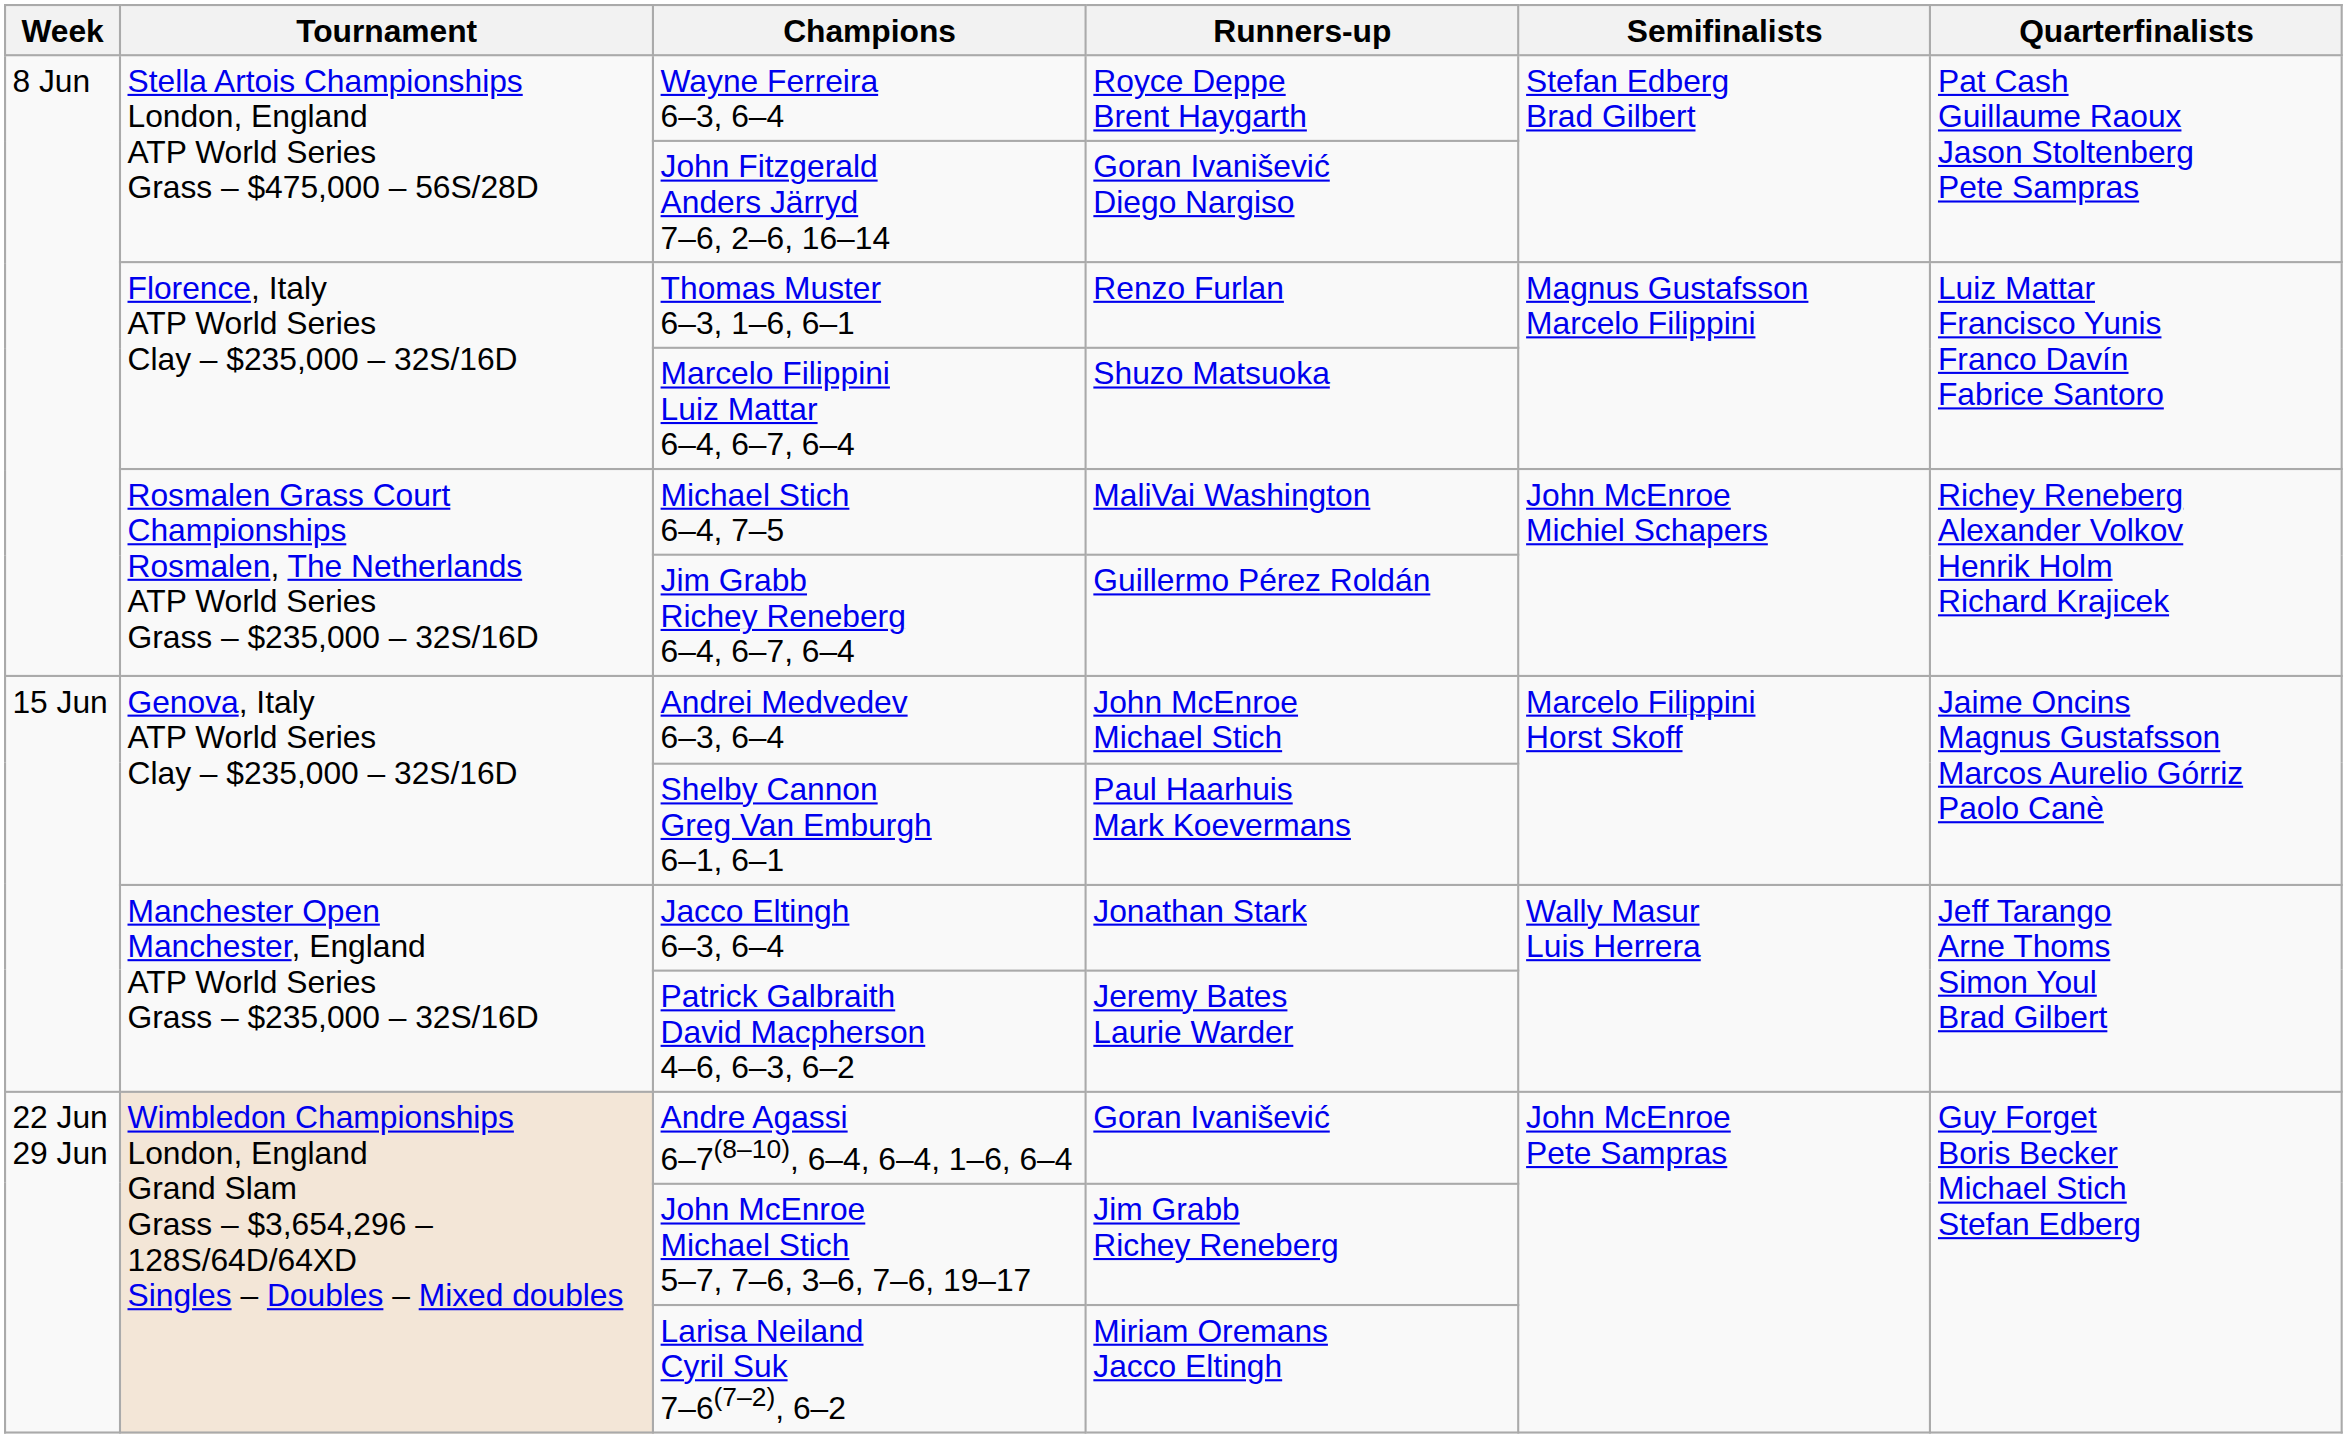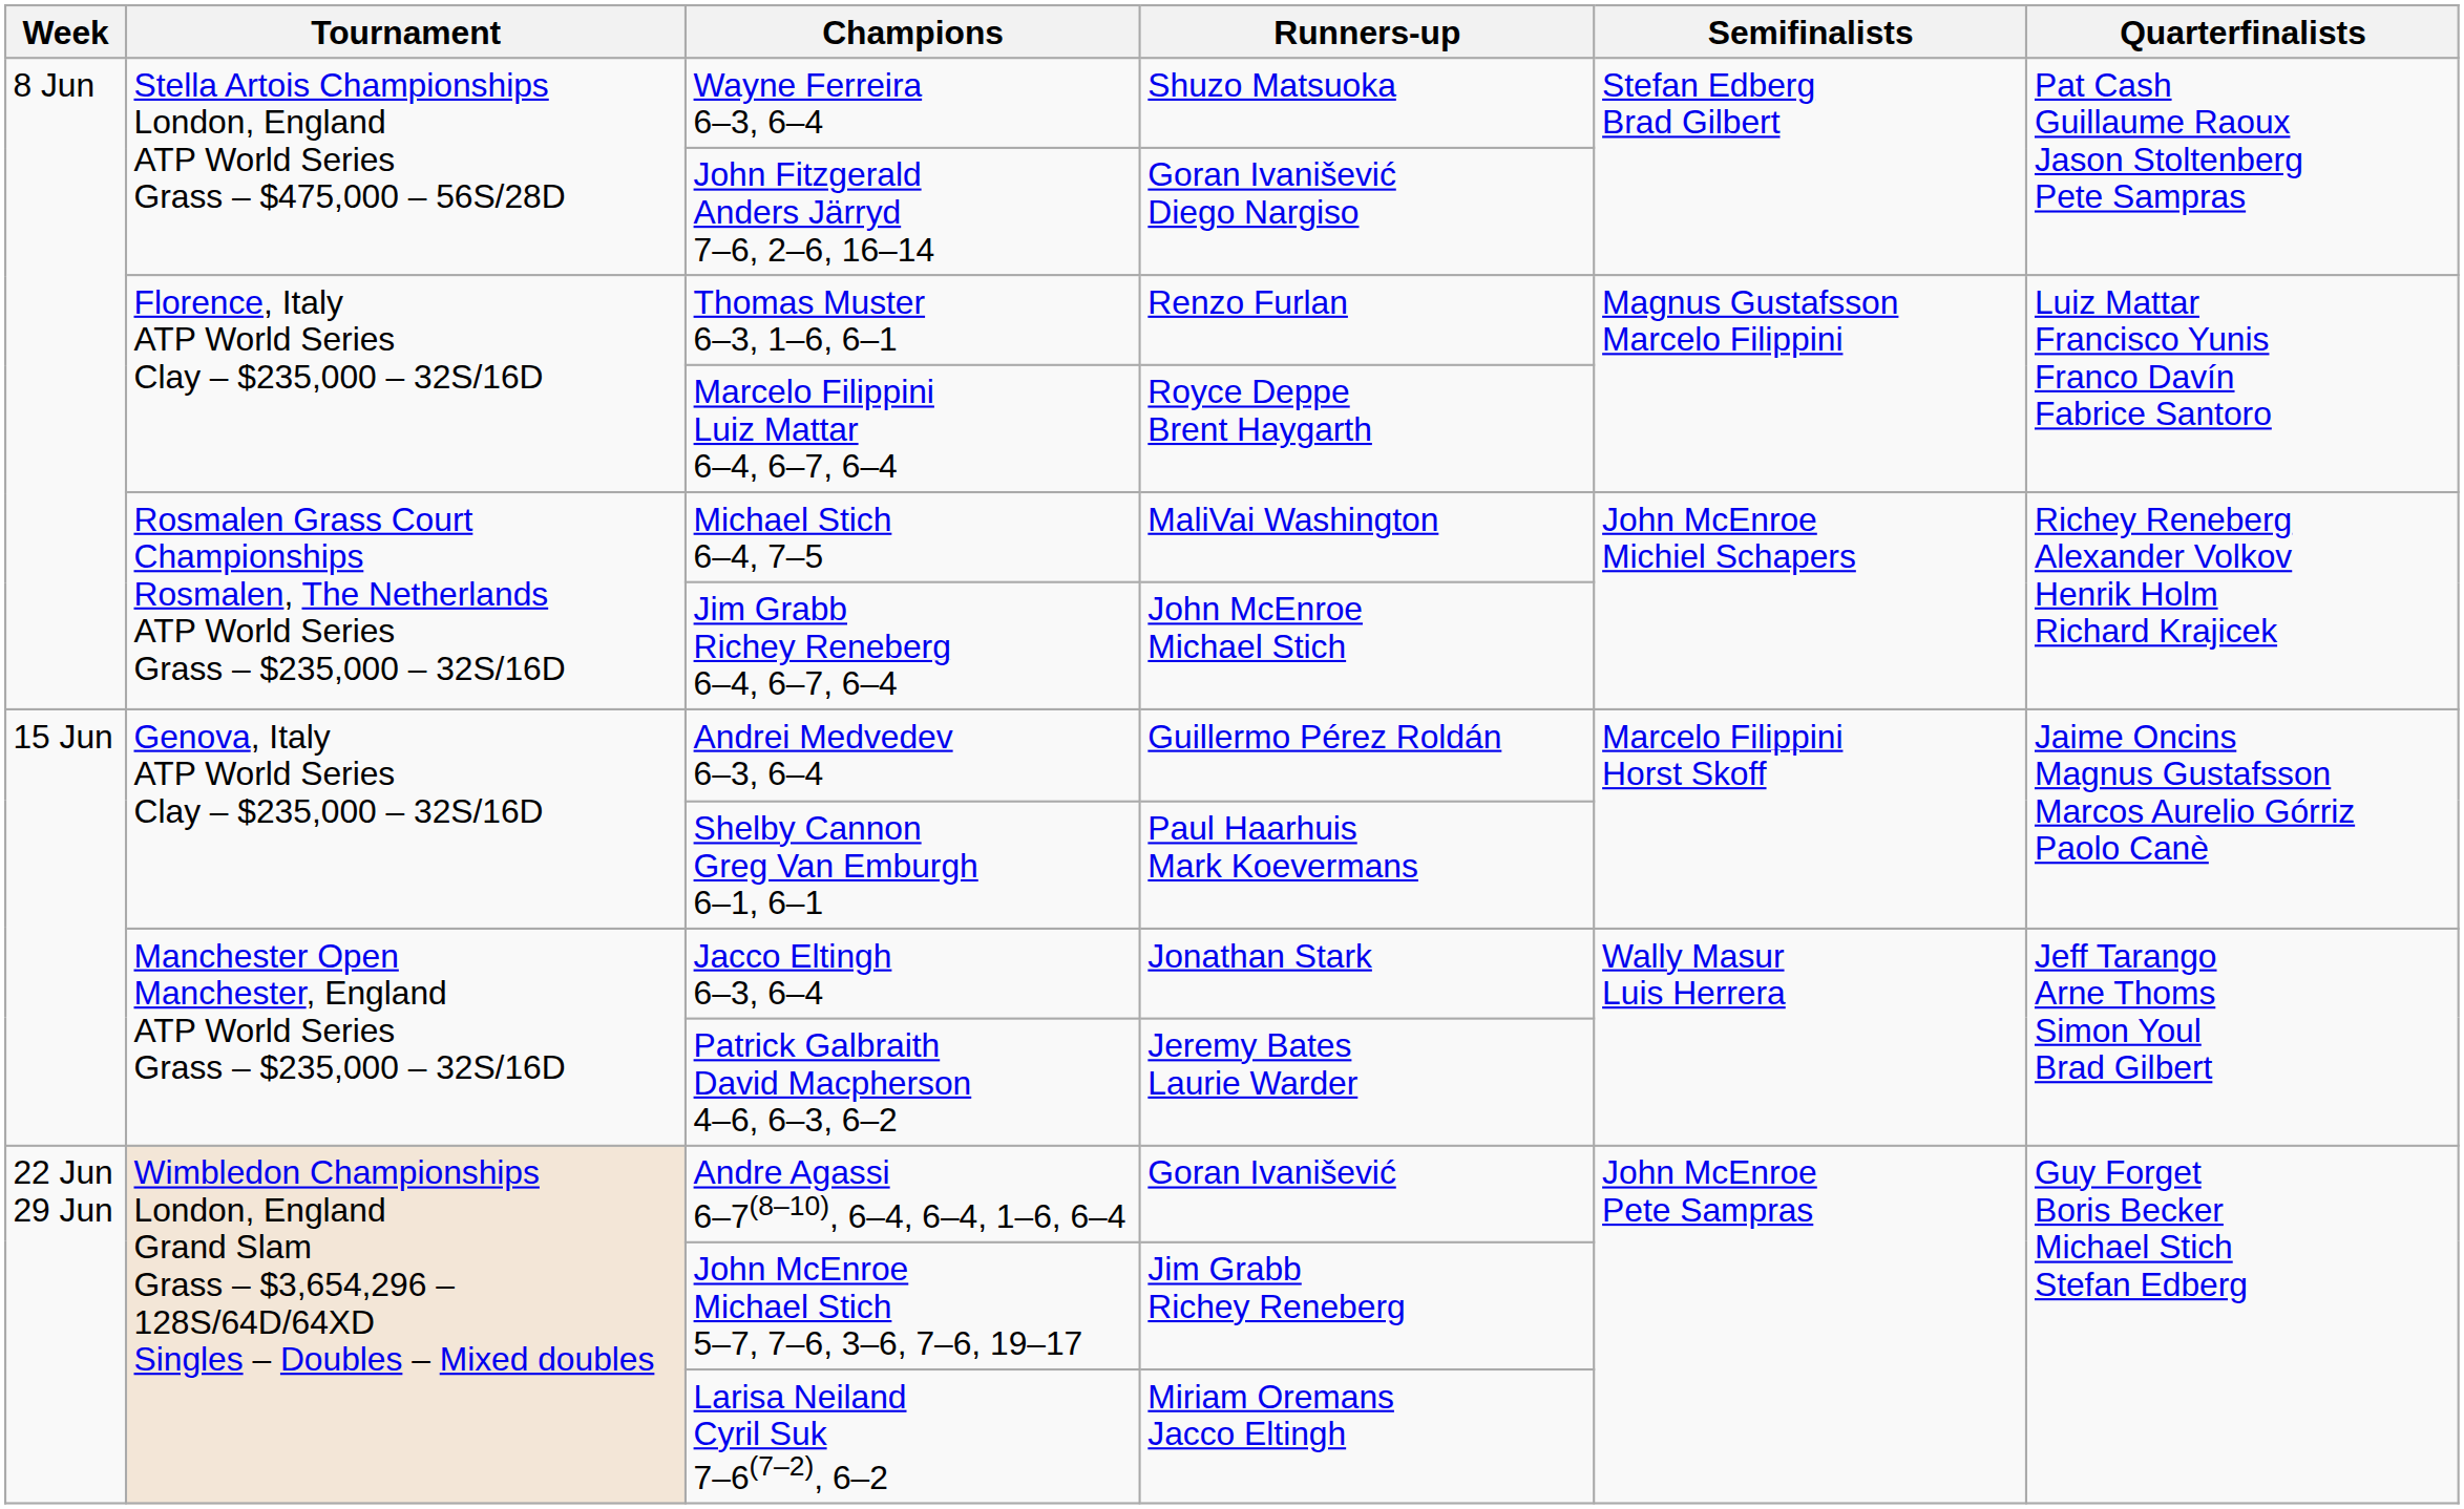 <table class=wikitable style=font-size:95%>
 <tr>
 <th style="width:48px;">Week</th>
 <th style="width:248px;">Tournament</th>
 <th style="width:200px;">Champions</th>
 <th style="width:200px;">Runners-up</th>
 <th style="width:190px;">Semifinalists</th>
 <th style="width:190px;">Quarterfinalists</th>
 </tr>
 <tr valign=top>
 <td rowspan=6>8 Jun</td>
 <td rowspan=2><a href='#'>Stella Artois Championships</a> <br> London, England<br>ATP World Series <br> Grass – $475,000 – 56S/28D</td>
 <td> <a href='#'>Wayne Ferreira</a><br> 6–3, 6–4</td>
-<td> <a href='#'>Royce Deppe</a> <br>  <a href='#'>Brent Haygarth</a></td>
+<td> <a href='#'>Shuzo Matsuoka</a></td>
 <td rowspan=2> <a href='#'>Stefan Edberg</a><br> <a href='#'>Brad Gilbert</a></td>
 <td rowspan=2> <a href='#'>Pat Cash</a><br> <a href='#'>Guillaume Raoux</a><br> <a href='#'>Jason Stoltenberg</a><br> <a href='#'>Pete Sampras</a></td>
 </tr>
 <tr valign=top>
 <td> <a href='#'>John Fitzgerald</a> <br>  <a href='#'>Anders Järryd</a><br> 7–6, 2–6, 16–14</td>
 <td> <a href='#'>Goran Ivanišević</a> <br>  <a href='#'>Diego Nargiso</a></td>
 </tr>
 <tr valign=top>
 <td rowspan=2><a href='#'>Florence</a>, Italy<br>ATP World Series <br> Clay – $235,000 – 32S/16D</td>
 <td> <a href='#'>Thomas Muster</a><br> 6–3, 1–6, 6–1</td>
 <td> <a href='#'>Renzo Furlan</a></td>
 <td rowspan=2> <a href='#'>Magnus Gustafsson</a><br> <a href='#'>Marcelo Filippini</a></td>
 <td rowspan=2> <a href='#'>Luiz Mattar</a><br> <a href='#'>Francisco Yunis</a><br> <a href='#'>Franco Davín</a><br> <a href='#'>Fabrice Santoro</a></td>
 </tr>
 <tr valign=top>
 <td> <a href='#'>Marcelo Filippini</a> <br>  <a href='#'>Luiz Mattar</a><br> 6–4, 6–7, 6–4</td>
-<td> <a href='#'>Shuzo Matsuoka</a></td>
+<td> <a href='#'>Royce Deppe</a> <br>  <a href='#'>Brent Haygarth</a></td>
 </tr>
 <tr valign=top>
 <td rowspan=2><a href='#'>Rosmalen Grass Court Championships</a> <br> <a href='#'>Rosmalen</a>, <a href='#'>The Netherlands</a><br>ATP World Series <br> Grass – $235,000 – 32S/16D</td>
 <td> <a href='#'>Michael Stich</a><br> 6–4, 7–5</td>
 <td> <a href='#'>MaliVai Washington</a></td>
 <td rowspan=2> <a href='#'>John McEnroe</a><br> <a href='#'>Michiel Schapers</a></td>
 <td rowspan=2> <a href='#'>Richey Reneberg</a><br> <a href='#'>Alexander Volkov</a><br> <a href='#'>Henrik Holm</a><br> <a href='#'>Richard Krajicek</a></td>
 </tr>
 <tr valign=top>
 <td> <a href='#'>Jim Grabb</a> <br>  <a href='#'>Richey Reneberg</a><br> 6–4, 6–7, 6–4</td>
-<td> <a href='#'>Guillermo Pérez Roldán</a></td>
+<td> <a href='#'>John McEnroe</a> <br>  <a href='#'>Michael Stich</a></td>
 </tr>
 <tr valign=top>
 <td rowspan=4>15 Jun</td>
 <td rowspan=2><a href='#'>Genova</a>, Italy<br>ATP World Series <br> Clay – $235,000 – 32S/16D</td>
 <td> <a href='#'>Andrei Medvedev</a><br> 6–3, 6–4</td>
-<td> <a href='#'>John McEnroe</a> <br>  <a href='#'>Michael Stich</a></td>
+<td> <a href='#'>Guillermo Pérez Roldán</a></td>
 <td rowspan=2> <a href='#'>Marcelo Filippini</a><br> <a href='#'>Horst Skoff</a></td>
 <td rowspan=2> <a href='#'>Jaime Oncins</a><br> <a href='#'>Magnus Gustafsson</a><br> <a href='#'>Marcos Aurelio Górriz</a><br> <a href='#'>Paolo Canè</a></td>
 </tr>
 <tr valign=top>
 <td> <a href='#'>Shelby Cannon</a> <br>  <a href='#'>Greg Van Emburgh</a><br> 6–1, 6–1</td>
 <td> <a href='#'>Paul Haarhuis</a> <br>  <a href='#'>Mark Koevermans</a></td>
 </tr>
 <tr valign=top>
 <td rowspan=2><a href='#'>Manchester Open</a> <br> <a href='#'>Manchester</a>, England<br>ATP World Series <br> Grass – $235,000 – 32S/16D</td>
 <td> <a href='#'>Jacco Eltingh</a><br> 6–3, 6–4</td>
 <td> <a href='#'>Jonathan Stark</a></td>
 <td rowspan=2> <a href='#'>Wally Masur</a><br> <a href='#'>Luis Herrera</a></td>
 <td rowspan=2> <a href='#'>Jeff Tarango</a><br> <a href='#'>Arne Thoms</a><br> <a href='#'>Simon Youl</a><br> <a href='#'>Brad Gilbert</a></td>
 </tr>
 <tr valign=top>
 <td> <a href='#'>Patrick Galbraith</a> <br>  <a href='#'>David Macpherson</a><br> 4–6, 6–3, 6–2</td>
 <td> <a href='#'>Jeremy Bates</a> <br>  <a href='#'>Laurie Warder</a></td>
 </tr>
 <tr valign=top>
 <td rowspan=3>22 Jun<br>29 Jun</td>
 <td bgcolor=#F3E6D7 rowspan=3><a href='#'>Wimbledon Championships</a><br>  London, England<br>Grand Slam<br>Grass – $3,654,296 – 128S/64D/64XD <br> <a href='#'>Singles</a> – <a href='#'>Doubles</a> – <a href='#'>Mixed doubles</a></td>
 <td> <a href='#'>Andre Agassi</a><br>6–7<sup>(8–10)</sup>, 6–4, 6–4, 1–6, 6–4</td>
 <td> <a href='#'>Goran Ivanišević</a></td>
 <td rowspan=3> <a href='#'>John McEnroe</a> <br>  <a href='#'>Pete Sampras</a></td>
 <td rowspan=3> <a href='#'>Guy Forget</a> <br>  <a href='#'>Boris Becker</a> <br>  <a href='#'>Michael Stich</a> <br>  <a href='#'>Stefan Edberg</a></td>
 </tr>
 <tr valign=top>
 <td> <a href='#'>John McEnroe</a> <br>  <a href='#'>Michael Stich</a><br> 5–7, 7–6, 3–6, 7–6, 19–17</td>
 <td> <a href='#'>Jim Grabb</a> <br>  <a href='#'>Richey Reneberg</a></td>
 </tr>
 <tr valign=top>
 <td> <a href='#'>Larisa Neiland</a> <br>  <a href='#'>Cyril Suk</a><br> 7–6<sup>(7–2)</sup>, 6–2</td>
 <td> <a href='#'>Miriam Oremans</a> <br>  <a href='#'>Jacco Eltingh</a></td>
 </tr>
 </table>
